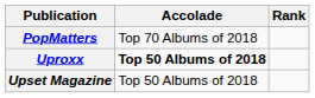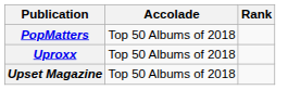 <table class="wikitable sortable plainrowheaders">
 <tr>
 <th scope="col">Publication</th>
 <th scope="col">Accolade</th>
 <th scope="col">Rank</th>
 </tr>
 <tr>
 <th scope="row"><em><a href='#'>PopMatters</a></em></th>
-<td>Top 70 Albums of 2018</td>
+<td>Top 50 Albums of 2018</td>
 <td></td>
 </tr>
 <tr>
 <th scope="row"><em><a href='#'>Uproxx</a></em></th>
-<td><strong>Top 50 Albums of 2018</strong></td>
+<td>Top 50 Albums of 2018</td>
 <td></td>
 </tr>
 <tr>
 <th scope="row"><em>Upset Magazine</em></th>
 <td>Top 50 Albums of 2018</td>
 <td></td>
 </tr>
 </table>
